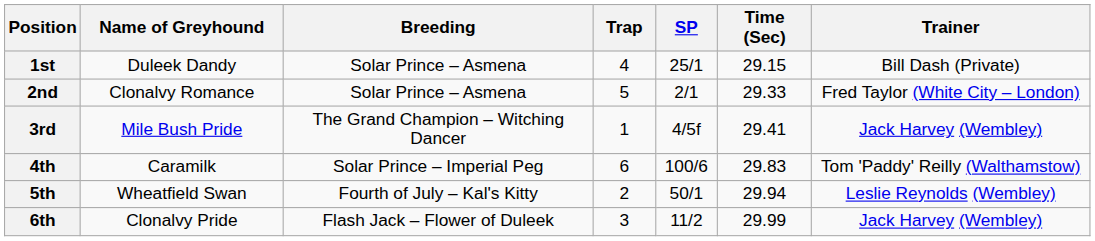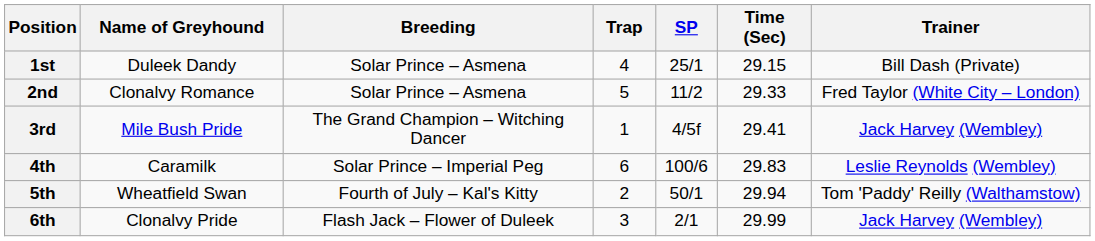 <table class="wikitable" style="text-align: center">
 <tr>
 <th width=50>Position</th>
 <th width=180>Name of Greyhound</th>
 <th width=280>Breeding</th>
 <th width=50>Trap</th>
 <th width=50><a href='#'>SP</a></th>
 <th width=80>Time (Sec)</th>
 <th width=250>Trainer</th>
 </tr>
 <tr>
 <th>1st</th>
 <td>Duleek Dandy</td>
 <td>Solar Prince – Asmena</td>
 <td>4</td>
 <td>25/1</td>
 <td>29.15</td>
 <td>Bill Dash (Private)</td>
 </tr>
 <tr>
 <th>2nd</th>
 <td>Clonalvy Romance</td>
 <td>Solar Prince – Asmena</td>
 <td>5</td>
-<td>2/1</td>
+<td>11/2</td>
 <td>29.33</td>
 <td>Fred Taylor <a href='#'>(White City – London)</a></td>
 </tr>
 <tr>
 <th>3rd</th>
 <td><a href='#'>Mile Bush Pride</a></td>
 <td>The Grand Champion – Witching Dancer</td>
 <td>1</td>
 <td>4/5f</td>
 <td>29.41</td>
 <td><a href='#'>Jack Harvey</a> <a href='#'>(Wembley)</a></td>
 </tr>
 <tr>
 <th>4th</th>
 <td>Caramilk</td>
 <td>Solar Prince – Imperial Peg</td>
 <td>6</td>
 <td>100/6</td>
 <td>29.83</td>
-<td>Tom 'Paddy' Reilly <a href='#'>(Walthamstow)</a></td>
+<td><a href='#'>Leslie Reynolds</a> <a href='#'>(Wembley)</a></td>
 </tr>
 <tr>
 <th>5th</th>
 <td>Wheatfield Swan</td>
 <td>Fourth of July – Kal's Kitty</td>
 <td>2</td>
 <td>50/1</td>
 <td>29.94</td>
-<td><a href='#'>Leslie Reynolds</a> <a href='#'>(Wembley)</a></td>
+<td>Tom 'Paddy' Reilly <a href='#'>(Walthamstow)</a></td>
 </tr>
 <tr>
 <th>6th</th>
 <td>Clonalvy Pride</td>
 <td>Flash Jack – Flower of Duleek</td>
 <td>3</td>
-<td>11/2</td>
+<td>2/1</td>
 <td>29.99</td>
 <td><a href='#'>Jack Harvey</a> <a href='#'>(Wembley)</a></td>
 </tr>
 </table>
